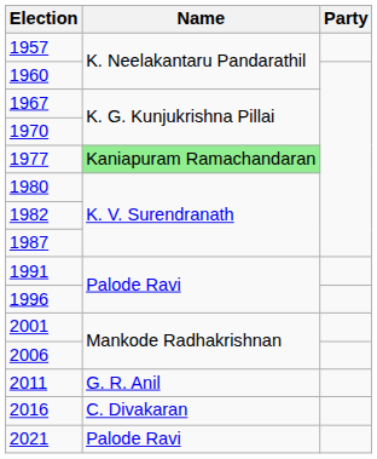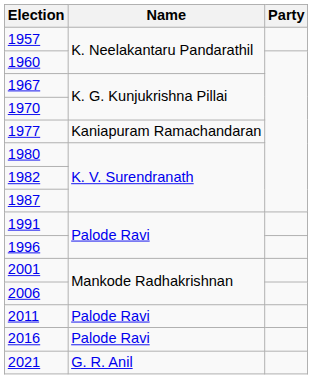 <table class="wikitable sortable">
 <tr>
 <th>Election</th>
 <th>Name</th>
 <th colspan=2>Party</th>
 </tr>
 <tr>
 <td><a href='#'>1957</a></td>
 <td rowspan="2">K. Neelakantaru Pandarathil</td>
 <td></td>
 </tr>
 <tr>
 <td><a href='#'>1960</a></td>
 </tr>
 <tr>
 <td><a href='#'>1967</a></td>
 <td rowspan="2">K. G. Kunjukrishna Pillai</td>
 </tr>
 <tr>
 <td><a href='#'>1970</a></td>
 </tr>
 <tr>
 <td><a href='#'>1977</a></td>
-<td style="background: lightgreen;">Kaniapuram Ramachandaran</td>
+<td>Kaniapuram Ramachandaran</td>
 </tr>
 <tr>
 <td><a href='#'>1980</a></td>
 <td rowspan="3"><a href='#'>K. V. Surendranath</a></td>
 </tr>
 <tr>
 <td><a href='#'>1982</a></td>
 </tr>
 <tr>
 <td><a href='#'>1987</a></td>
 </tr>
 <tr>
 <td><a href='#'>1991</a></td>
 <td rowspan="2"><a href='#'>Palode Ravi</a></td>
 <td></td>
 </tr>
 <tr>
 <td><a href='#'>1996</a></td>
 </tr>
 <tr>
 <td><a href='#'>2001</a></td>
 <td rowspan="2">Mankode Radhakrishnan</td>
 <td></td>
 </tr>
 <tr>
 <td><a href='#'>2006</a></td>
 </tr>
 <tr>
 <td><a href='#'>2011</a></td>
-<td><a href='#'>G. R. Anil</a></td>
+<td><a href='#'>Palode Ravi</a></td>
 <td></td>
 </tr>
 <tr>
 <td><a href='#'>2016</a></td>
-<td><a href='#'>C. Divakaran</a></td>
+<td><a href='#'>Palode Ravi</a></td>
 <td></td>
 </tr>
 <tr>
 <td><a href='#'>2021</a></td>
-<td><a href='#'>Palode Ravi</a></td>
+<td><a href='#'>G. R. Anil</a></td>
 </tr>
 </table>
